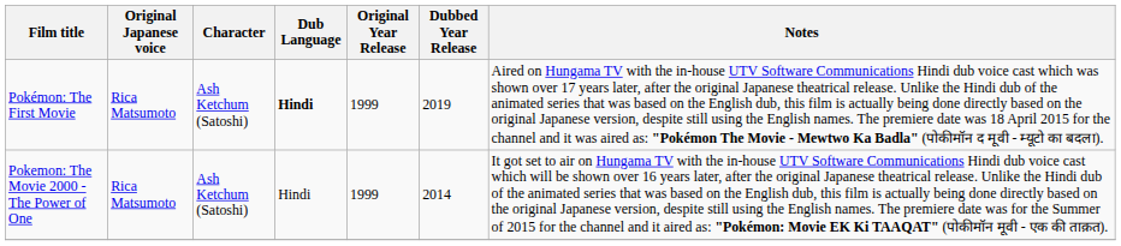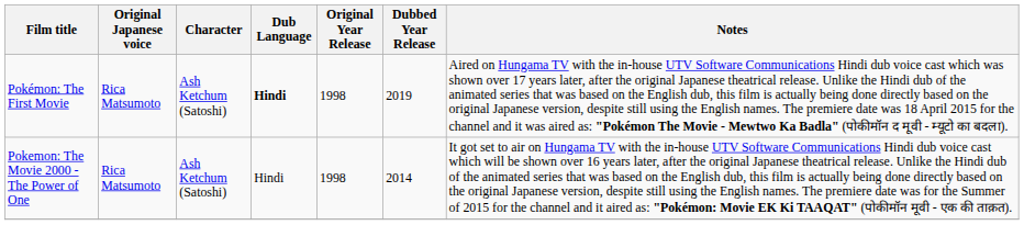 <table class="wikitable">
 <tr>
 <th>Film title</th>
 <th>Original Japanese voice</th>
 <th>Character</th>
 <th>Dub Language</th>
 <th>Original Year Release</th>
 <th>Dubbed Year Release</th>
 <th>Notes</th>
 </tr>
 <tr>
 <td><a href='#'>Pokémon: The First Movie</a></td>
 <td><a href='#'>Rica Matsumoto</a></td>
 <td><a href='#'>Ash Ketchum</a> (Satoshi)</td>
 <td><strong>Hindi</strong></td>
-<td>1999</td>
+<td>1998</td>
 <td>2019</td>
 <td>Aired on <a href='#'>Hungama TV</a> with the in-house <a href='#'>UTV Software Communications</a> Hindi dub voice cast which was shown over 17 years later, after the original Japanese theatrical release. Unlike the Hindi dub of the animated series that was based on the English dub, this film is actually being done directly based on the original Japanese version, despite still using the English names. The premiere date was 18 April 2015 for the channel and it was aired as: <strong>"Pokémon The Movie - Mewtwo Ka Badla"</strong> (पोकीमॉन द मूवी - म्यूटो का बदला).</td>
 </tr>
 <tr>
 <td><a href='#'>Pokemon: The Movie 2000 - The Power of One</a></td>
 <td><a href='#'>Rica Matsumoto</a></td>
 <td><a href='#'>Ash Ketchum</a> (Satoshi)</td>
 <td>Hindi</td>
-<td>1999</td>
+<td>1998</td>
 <td>2014</td>
 <td>It got set to air on <a href='#'>Hungama TV</a> with the in-house <a href='#'>UTV Software Communications</a> Hindi dub voice cast which will be shown over 16 years later, after the original Japanese theatrical release. Unlike the Hindi dub of the animated series that was based on the English dub, this film is actually being done directly based on the original Japanese version, despite still using the English names. The premiere date was for the Summer of 2015 for the channel and it aired as: <strong>"Pokémon: Movie EK Ki TAAQAT"</strong> (पोकीमॉन मूवी - एक की ताक़त).</td>
 </tr>
 <tr>
 </tr>
 </table>
